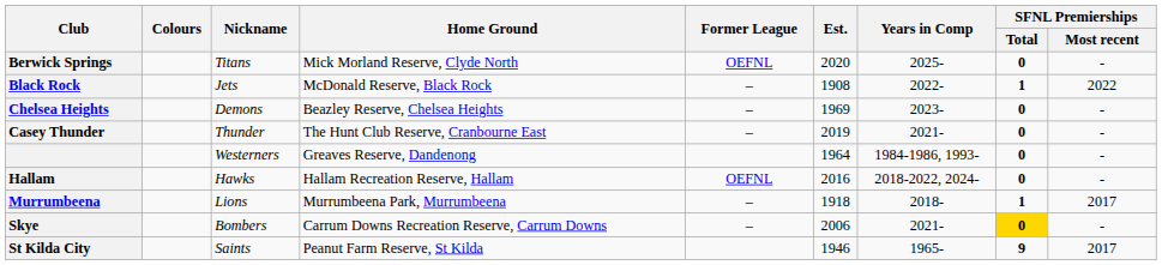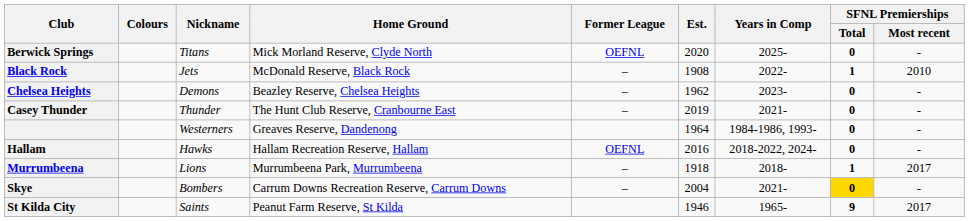 <table class="wikitable sortable" style="width:100%">
 <tr>
 <th rowspan="2">Club</th>
 <th rowspan="2">Colours</th>
 <th rowspan="2">Nickname</th>
 <th rowspan="2">Home Ground</th>
 <th rowspan="2">Former League</th>
 <th rowspan="2">Est.</th>
 <th rowspan="2">Years in Comp</th>
 <th colspan="2">SFNL Premierships</th>
 </tr>
 <tr>
 <th>Total</th>
 <th>Most recent</th>
 </tr>
 <tr>
 <th style="text-align:left">Berwick Springs</th>
 <td></td>
 <td><em>Titans</em></td>
 <td>Mick Morland Reserve, <a href='#'>Clyde North</a></td>
 <td align="center"><a href='#'>OEFNL</a></td>
 <td align="center">2020</td>
 <td align="center">2025-</td>
 <td align="center"><strong>0</strong></td>
 <td align="center">-</td>
 </tr>
 <tr>
 <th style="text-align:left"><a href='#'>Black Rock</a></th>
 <td></td>
 <td><em>Jets</em></td>
 <td>McDonald Reserve, <a href='#'>Black Rock</a></td>
 <td align="center">–</td>
 <td align="center">1908</td>
 <td align="center">2022-</td>
 <td align="center"><strong>1</strong></td>
-<td align="center">2022</td>
+<td align="center">2010</td>
 </tr>
 <tr>
 <th style="text-align:left"><a href='#'>Chelsea Heights</a></th>
 <td></td>
 <td><em>Demons</em></td>
 <td>Beazley Reserve, <a href='#'>Chelsea Heights</a></td>
 <td align="center">–</td>
-<td align="center">1969</td>
+<td align="center">1962</td>
 <td align="center">2023-</td>
 <td align="center"><strong>0</strong></td>
 <td align="center">-</td>
 </tr>
 <tr>
 <th style="text-align:left">Casey Thunder</th>
 <td></td>
 <td><em>Thunder</em></td>
 <td>The Hunt Club Reserve, <a href='#'>Cranbourne East</a></td>
 <td align="center">–</td>
 <td align="center">2019</td>
 <td align="center">2021-</td>
 <td align="center"><strong>0</strong></td>
 <td align="center">-</td>
 </tr>
 <tr>
 <th style="text-align:left"></th>
 <td></td>
 <td><em>Westerners</em></td>
 <td>Greaves Reserve, <a href='#'>Dandenong</a></td>
 <td align="center"></td>
 <td align="center">1964</td>
 <td align="center">1984-1986, 1993-</td>
 <td align="center"><strong>0</strong></td>
 <td align="center">-</td>
 </tr>
 <tr>
 <th style="text-align:left">Hallam</th>
 <td></td>
 <td><em>Hawks</em></td>
 <td>Hallam Recreation Reserve, <a href='#'>Hallam</a></td>
 <td align="center"><a href='#'>OEFNL</a></td>
 <td align="center">2016</td>
 <td align="center">2018-2022, 2024-</td>
 <td align="center"><strong>0</strong></td>
 <td align="center">-</td>
 </tr>
 <tr>
 <th style="text-align:left"><a href='#'>Murrumbeena</a></th>
 <td></td>
 <td><em>Lions</em></td>
 <td>Murrumbeena Park, <a href='#'>Murrumbeena</a></td>
 <td align="center">–</td>
 <td align="center">1918</td>
 <td align="center">2018-</td>
 <td align="center"><strong>1</strong></td>
 <td align="center">2017</td>
 </tr>
 <tr>
 <th style="text-align:left">Skye</th>
 <td></td>
 <td><em>Bombers</em></td>
 <td>Carrum Downs Recreation Reserve, <a href='#'>Carrum Downs</a></td>
 <td align="center">–</td>
-<td align="center">2006</td>
+<td align="center">2004</td>
 <td align="center">2021-</td>
 <td align="center" style="background: gold;"><strong>0</strong></td>
 <td align="center">-</td>
 </tr>
 <tr>
 <th style="text-align:left">St Kilda City</th>
 <td></td>
 <td><em>Saints</em></td>
 <td>Peanut Farm Reserve, <a href='#'>St Kilda</a></td>
 <td align="center"></td>
 <td align="center">1946</td>
 <td align="center">1965-</td>
 <td align="center"><strong>9</strong></td>
 <td align="center">2017</td>
 </tr>
 </table>
